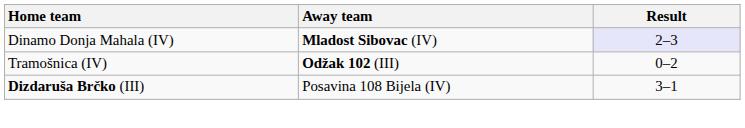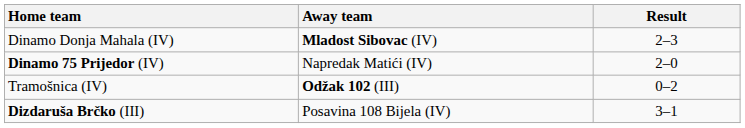 <table class="wikitable" style="width:50%">
 <tr>
 <th style="width:40%; text-align:left">Home team</th>
 <th style="width:40%; text-align:left">Away team</th>
 <th>Result</th>
 </tr>
 <tr>
 <td>Dinamo Donja Mahala (IV)</td>
 <td><strong>Mladost Sibovac</strong> (IV)</td>
-<td style="background: lavender; text-align:center">2–3</td>
+<td style="text-align:center">2–3</td>
+</tr>
+<tr>
+<td><strong>Dinamo 75 Prijedor</strong> (IV)</td>
+<td>Napredak Matići (IV)</td>
+<td style="text-align:center">2–0</td>
 </tr>
 <tr>
 <td>Tramošnica (IV)</td>
 <td><strong>Odžak 102</strong> (III)</td>
 <td style="text-align:center">0–2</td>
 </tr>
 <tr>
 <td><strong>Dizdaruša Brčko</strong> (III)</td>
 <td>Posavina 108 Bijela (IV)</td>
 <td style="text-align:center">3–1</td>
 </tr>
 </table>
